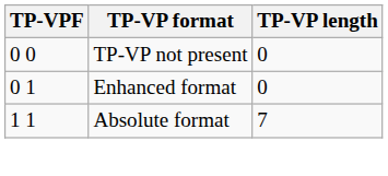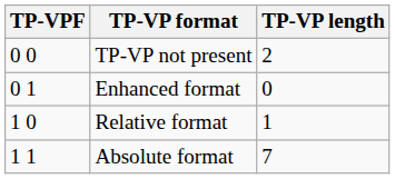 <table class="wikitable" style="text-align:left">
 <tr>
 <th>TP-VPF</th>
 <th>TP-VP format</th>
 <th>TP-VP length</th>
 </tr>
 <tr>
 <td>0 0</td>
 <td>TP-VP not present</td>
-<td>0</td>
+<td>2</td>
 </tr>
 <tr>
 <td>0 1</td>
 <td>Enhanced format</td>
 <td>0</td>
 </tr>
 <tr>
+<td>1 0</td>
+<td>Relative format</td>
+<td>1</td>
+</tr>
+<tr>
 <td>1 1</td>
 <td>Absolute format</td>
 <td>7</td>
 </tr>
 </table>
